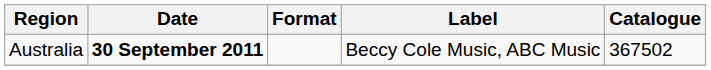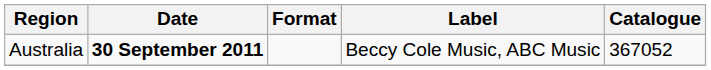 <table class="wikitable plainrowheaders">
 <tr>
 <th scope="col">Region</th>
 <th scope="col">Date</th>
 <th scope="col">Format</th>
 <th scope="col">Label</th>
 <th scope="col">Catalogue</th>
 </tr>
 <tr>
 <td>Australia</td>
 <td><strong>30 September 2011</strong></td>
 <td></td>
 <td>Beccy Cole Music, ABC Music</td>
-<td>367502</td>
+<td>367052</td>
 </tr>
 <tr>
 </tr>
 </table>
